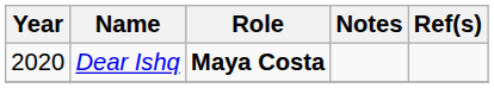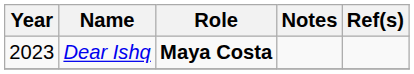 <table class="wikitable" style="text-align:center;">
 <tr>
 <th>Year</th>
 <th>Name</th>
 <th>Role</th>
 <th>Notes</th>
 <th>Ref(s)</th>
 </tr>
 <tr>
-<td>2020</td>
+<td>2023</td>
 <td><em><a href='#'>Dear Ishq</a></em></td>
 <td><strong>Maya Costa</strong></td>
 <td></td>
 <td style="text-align:center;"></td>
 </tr>
 <tr>
 </tr>
 </table>
